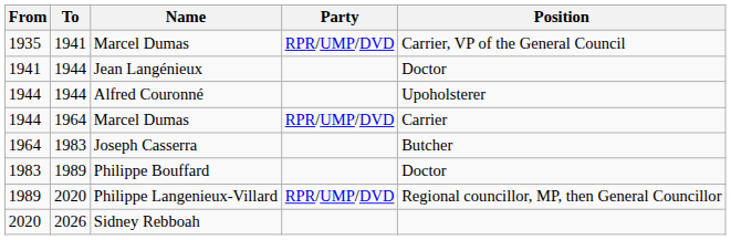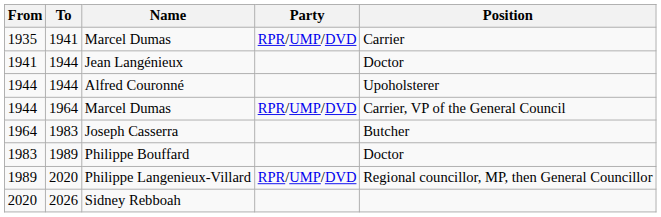 <table class="wikitable">
 <tr>
 <th>From</th>
 <th>To</th>
 <th>Name</th>
 <th>Party</th>
 <th>Position</th>
 </tr>
 <tr>
 <td>1935</td>
 <td>1941</td>
 <td>Marcel Dumas</td>
 <td><a href='#'>RPR</a>/<a href='#'>UMP</a>/<a href='#'>DVD</a></td>
-<td>Carrier, VP of the General Council</td>
+<td>Carrier</td>
 </tr>
 <tr>
 <td>1941</td>
 <td>1944</td>
 <td>Jean Langénieux</td>
 <td></td>
 <td>Doctor</td>
 </tr>
 <tr>
 <td>1944</td>
 <td>1944</td>
 <td>Alfred Couronné</td>
 <td></td>
 <td>Upoholsterer</td>
 </tr>
 <tr>
 <td>1944</td>
 <td>1964</td>
 <td>Marcel Dumas</td>
 <td><a href='#'>RPR</a>/<a href='#'>UMP</a>/<a href='#'>DVD</a></td>
-<td>Carrier</td>
+<td>Carrier, VP of the General Council</td>
 </tr>
 <tr>
 <td>1964</td>
 <td>1983</td>
 <td>Joseph Casserra</td>
 <td></td>
 <td>Butcher</td>
 </tr>
 <tr>
 <td>1983</td>
 <td>1989</td>
 <td>Philippe Bouffard</td>
 <td></td>
 <td>Doctor</td>
 </tr>
 <tr>
 <td>1989</td>
 <td>2020</td>
 <td>Philippe Langenieux-Villard</td>
 <td><a href='#'>RPR</a>/<a href='#'>UMP</a>/<a href='#'>DVD</a></td>
 <td>Regional councillor, MP, then General Councillor</td>
 </tr>
 <tr>
 <td>2020</td>
 <td>2026</td>
 <td>Sidney Rebboah</td>
 <td></td>
 <td></td>
 </tr>
 </table>
